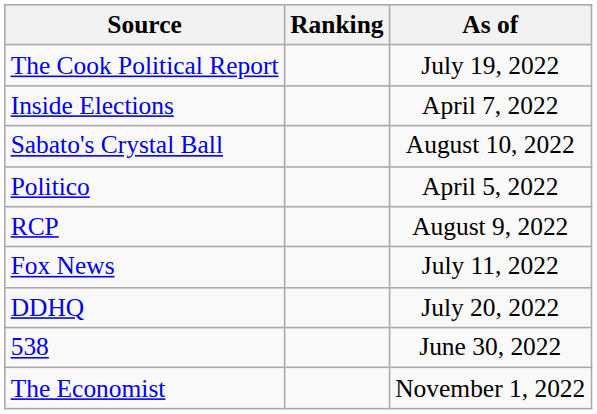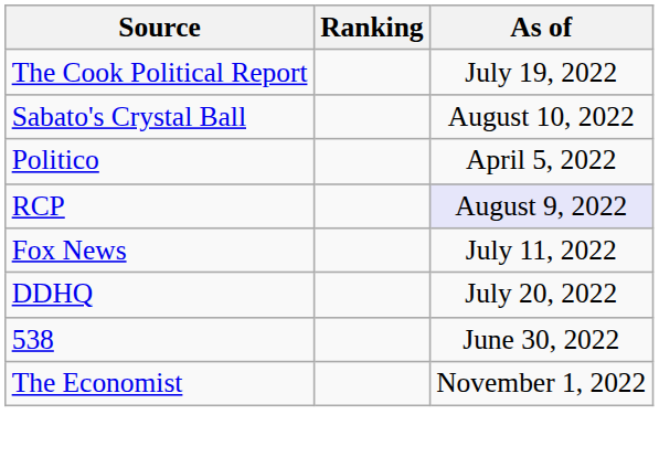 <table class="wikitable" style="text-align:center">
 <tr>
 <th>Source</th>
 <th>Ranking</th>
 <th>As of</th>
 </tr>
 <tr>
 <td align=left><a href='#'>The Cook Political Report</a></td>
 <td></td>
 <td>July 19, 2022</td>
-</tr>
-<tr>
-<td align=left><a href='#'>Inside Elections</a></td>
-<td></td>
-<td>April 7, 2022</td>
 </tr>
 <tr>
 <td align=left><a href='#'>Sabato's Crystal Ball</a></td>
 <td></td>
 <td>August 10, 2022</td>
 </tr>
 <tr>
 <td align="left"><a href='#'>Politico</a></td>
 <td></td>
 <td>April 5, 2022</td>
 </tr>
 <tr>
 <td align="left"><a href='#'>RCP</a></td>
 <td></td>
-<td>August 9, 2022</td>
+<td style="background: lavender;">August 9, 2022</td>
 </tr>
 <tr>
 <td align=left><a href='#'>Fox News</a></td>
 <td></td>
 <td>July 11, 2022</td>
 </tr>
 <tr>
 <td align="left"><a href='#'>DDHQ</a></td>
 <td></td>
 <td>July 20, 2022</td>
 </tr>
 <tr>
 <td align="left"><a href='#'>538</a></td>
 <td></td>
 <td>June 30, 2022</td>
 </tr>
 <tr>
 <td align="left"><a href='#'>The Economist</a></td>
 <td></td>
 <td>November 1, 2022</td>
 </tr>
 </table>
